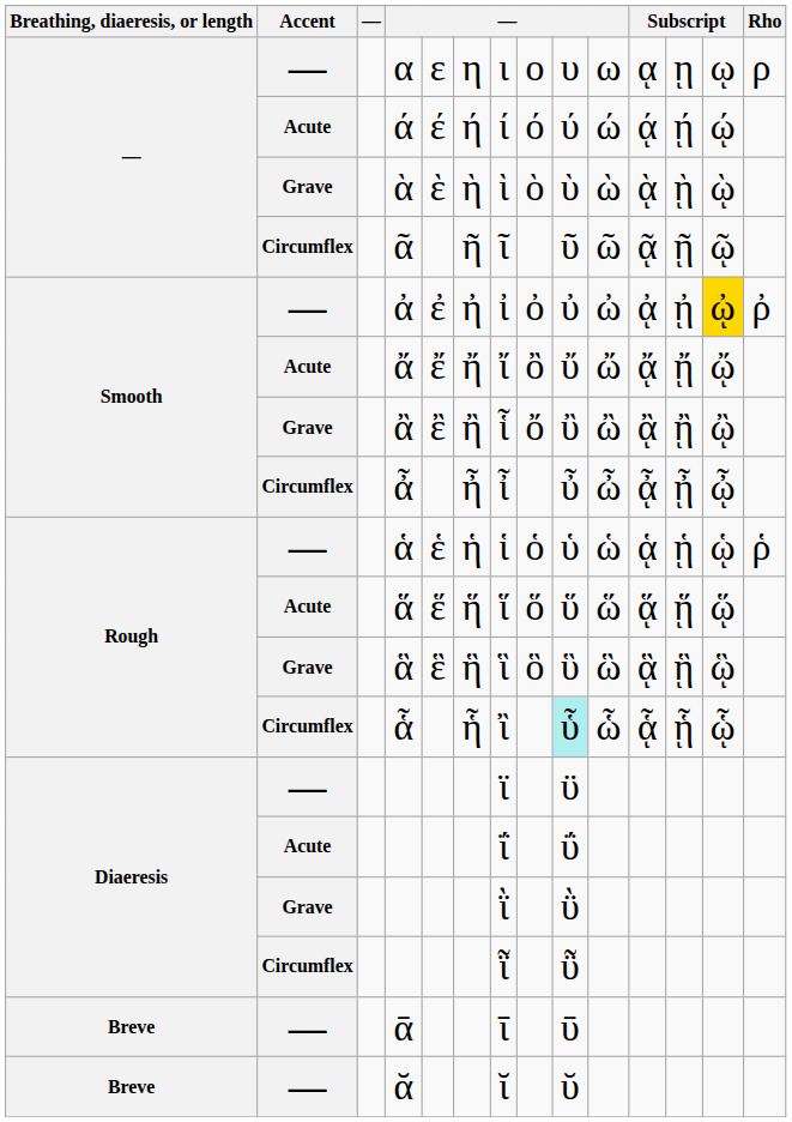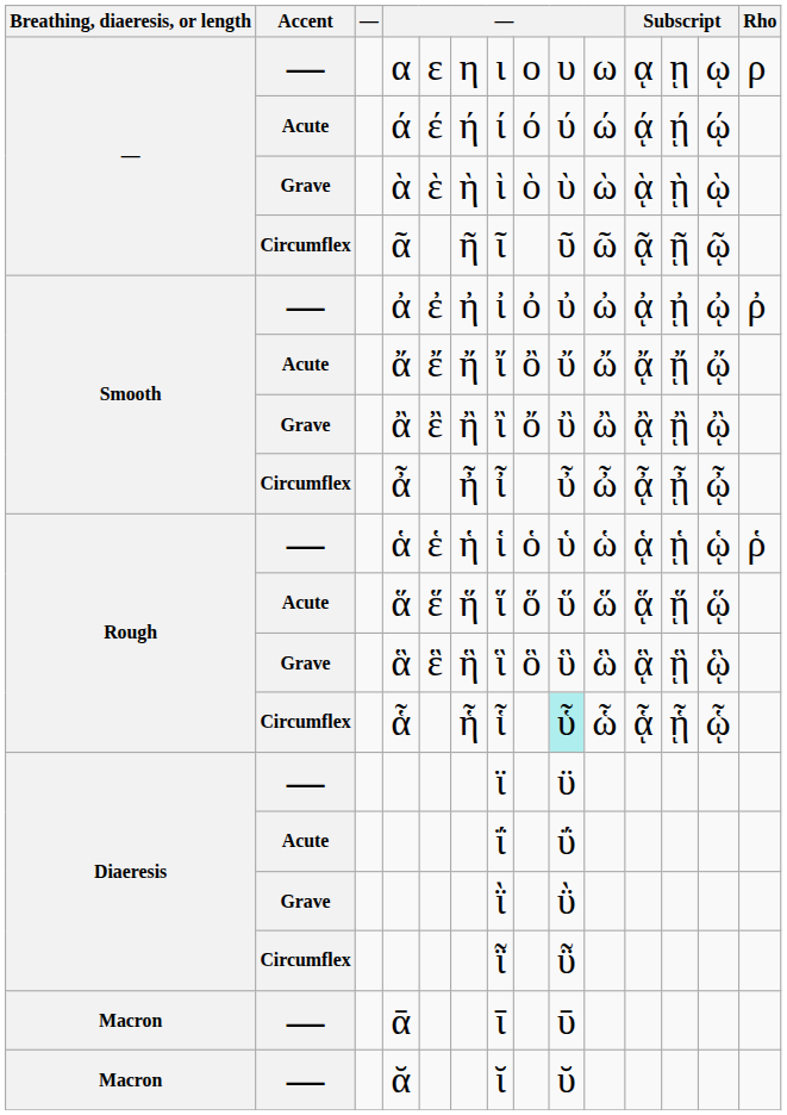 <table class="wikitable polytonic" style="font-size:180%">
 <tr>
 <th scope="col" style="font-size:50%">Breathing, diaeresis, or length</th>
 <th scope="col" style="font-size:50%">Accent</th>
 <th scope="col" style="font-size:50%">—</th>
 <th scope="col" colspan="7" style="font-size:50%">—</th>
 <th scope="col" colspan="3" style="font-size:50%">Subscript</th>
 <th scope="col" style="font-size:50%">Rho</th>
 </tr>
 <tr>
 <th scope="rowgroup" rowspan="4" style="font-size:50%">—</th>
 <th scope="row">—</th>
 <td></td>
 <td>α</td>
 <td>ε</td>
 <td>η</td>
 <td>ι</td>
 <td>ο</td>
 <td>υ</td>
 <td>ω</td>
 <td>ᾳ</td>
 <td>ῃ</td>
 <td>ῳ</td>
 <td>ρ</td>
 </tr>
 <tr>
 <th scope="row" style="font-size:50%">Acute</th>
 <td></td>
 <td>ά</td>
 <td>έ</td>
 <td>ή</td>
 <td>ί</td>
 <td>ό</td>
 <td>ύ</td>
 <td>ώ</td>
 <td>ᾴ</td>
 <td>ῄ</td>
 <td>ῴ</td>
 <td></td>
 </tr>
 <tr>
 <th scope="row" style="font-size:50%">Grave</th>
 <td></td>
 <td>ὰ</td>
 <td>ὲ</td>
 <td>ὴ</td>
 <td>ὶ</td>
 <td>ὸ</td>
 <td>ὺ</td>
 <td>ὼ</td>
 <td>ᾲ</td>
 <td>ῂ</td>
 <td>ῲ</td>
 <td></td>
 </tr>
 <tr>
 <th scope="row" style="font-size:50%">Circumflex</th>
 <td></td>
 <td>ᾶ</td>
 <td></td>
 <td>ῆ</td>
 <td>ῖ</td>
 <td></td>
 <td>ῦ</td>
 <td>ῶ</td>
 <td>ᾷ</td>
 <td>ῇ</td>
 <td>ῷ</td>
 <td></td>
 </tr>
 <tr>
 <th scope="rowgroup" rowspan="4" style="font-size:50%">Smooth</th>
 <th scope="row">—</th>
 <td></td>
 <td>ἀ</td>
 <td>ἐ</td>
 <td>ἠ</td>
 <td>ἰ</td>
 <td>ὀ</td>
 <td>ὐ</td>
 <td>ὠ</td>
 <td>ᾀ</td>
 <td>ᾐ</td>
-<td style="background: gold;">ᾠ</td>
+<td>ᾠ</td>
 <td>ῤ</td>
 </tr>
 <tr>
 <th scope="row" style="font-size:50%">Acute</th>
 <td></td>
 <td>ἄ</td>
 <td>ἔ</td>
 <td>ἤ</td>
 <td>ἴ</td>
 <td>ὂ</td>
 <td>ὔ</td>
 <td>ὤ</td>
 <td>ᾄ</td>
 <td>ᾔ</td>
 <td>ᾤ</td>
 <td></td>
 </tr>
 <tr>
 <th scope="row" style="font-size:50%">Grave</th>
 <td></td>
 <td>ἂ</td>
 <td>ἒ</td>
 <td>ἢ</td>
-<td>ἷ</td>
+<td>ἲ</td>
 <td>ὄ</td>
 <td>ὒ</td>
 <td>ὢ</td>
 <td>ᾂ</td>
 <td>ᾒ</td>
 <td>ᾢ</td>
 <td></td>
 </tr>
 <tr>
 <th scope="row" style="font-size:50%">Circumflex</th>
 <td></td>
 <td>ἆ</td>
 <td></td>
 <td>ἦ</td>
 <td>ἶ</td>
 <td></td>
 <td>ὖ</td>
 <td>ὦ</td>
 <td>ᾆ</td>
 <td>ᾖ</td>
 <td>ᾦ</td>
 <td></td>
 </tr>
 <tr>
 <th scope="rowgroup" rowspan="4" style="font-size:50%">Rough</th>
 <th scope="row">—</th>
 <td></td>
 <td>ἁ</td>
 <td>ἑ</td>
 <td>ἡ</td>
 <td>ἱ</td>
 <td>ὁ</td>
 <td>ὑ</td>
 <td>ὡ</td>
 <td>ᾁ</td>
 <td>ᾑ</td>
 <td>ᾡ</td>
 <td>ῥ</td>
 </tr>
 <tr>
 <th scope="row" style="font-size:50%">Acute</th>
 <td></td>
 <td>ἅ</td>
 <td>ἕ</td>
 <td>ἥ</td>
 <td>ἵ</td>
 <td>ὅ</td>
 <td>ὕ</td>
 <td>ὥ</td>
 <td>ᾅ</td>
 <td>ᾕ</td>
 <td>ᾥ</td>
 <td></td>
 </tr>
 <tr>
 <th scope="row" style="font-size:50%">Grave</th>
 <td></td>
 <td>ἃ</td>
 <td>ἓ</td>
 <td>ἣ</td>
 <td>ἳ</td>
 <td>ὃ</td>
 <td>ὓ</td>
 <td>ὣ</td>
 <td>ᾃ</td>
 <td>ᾓ</td>
 <td>ᾣ</td>
 <td></td>
 </tr>
 <tr>
 <th scope="row" style="font-size:50%">Circumflex</th>
 <td></td>
 <td>ἇ</td>
 <td></td>
 <td>ἧ</td>
-<td>ἲ</td>
+<td>ἷ</td>
 <td></td>
 <td style="background: paleturquoise;">ὗ</td>
 <td>ὧ</td>
 <td>ᾇ</td>
 <td>ᾗ</td>
 <td>ᾧ</td>
 <td></td>
 </tr>
 <tr>
 <th scope="rowgroup" rowspan="4" style="font-size:50%">Diaeresis</th>
 <th scope="row">—</th>
 <td></td>
 <td></td>
 <td></td>
 <td></td>
 <td>ϊ</td>
 <td></td>
 <td>ϋ</td>
 <td></td>
 <td></td>
 <td></td>
 <td></td>
 <td></td>
 </tr>
 <tr>
 <th scope="row" style="font-size:50%">Acute</th>
 <td></td>
 <td></td>
 <td></td>
 <td></td>
 <td>ΐ</td>
 <td></td>
 <td>ΰ</td>
 <td></td>
 <td></td>
 <td></td>
 <td></td>
 <td></td>
 </tr>
 <tr>
 <th scope="row" style="font-size:50%">Grave</th>
 <td></td>
 <td></td>
 <td></td>
 <td></td>
 <td>ῒ</td>
 <td></td>
 <td>ῢ</td>
 <td></td>
 <td></td>
 <td></td>
 <td></td>
 <td></td>
 </tr>
 <tr>
 <th scope="row" style="font-size:50%">Circumflex</th>
 <td></td>
 <td></td>
 <td></td>
 <td></td>
 <td>ῗ</td>
 <td></td>
 <td>ῧ</td>
 <td></td>
 <td></td>
 <td></td>
 <td></td>
 <td></td>
 </tr>
 <tr>
-<th scope="row" style="font-size:50%">Breve</th>
+<th scope="row" style="font-size:50%">Macron</th>
 <th scope="row">—</th>
 <td></td>
 <td>ᾱ</td>
 <td></td>
 <td></td>
 <td>ῑ</td>
 <td></td>
 <td>ῡ</td>
 <td></td>
 <td></td>
 <td></td>
 <td></td>
 <td></td>
 </tr>
 <tr>
-<th scope="row" style="font-size:50%">Breve</th>
+<th scope="row" style="font-size:50%">Macron</th>
 <th scope="row">—</th>
 <td></td>
 <td>ᾰ</td>
 <td></td>
 <td></td>
 <td>ῐ</td>
 <td></td>
 <td>ῠ</td>
 <td></td>
 <td></td>
 <td></td>
 <td></td>
 <td></td>
 </tr>
 </table>
